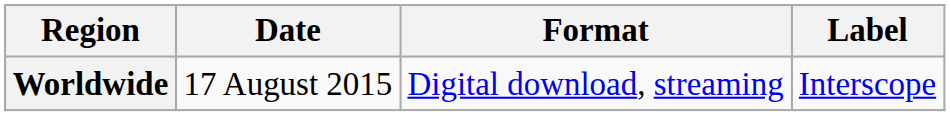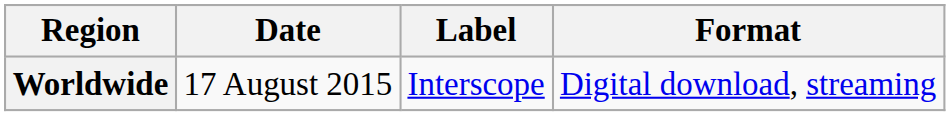 <table class="wikitable plainrowheaders">
 <tr>
 <th scope="col">Region</th>
 <th scope="col">Date</th>
+<th scope="col">Label</th>
 <th scope="col">Format</th>
-<th scope="col">Label</th>
 </tr>
 <tr>
 <th scope="row">Worldwide</th>
 <td>17 August 2015</td>
+<td><a href='#'>Interscope</a></td>
 <td><a href='#'>Digital download</a>, <a href='#'>streaming</a></td>
-<td><a href='#'>Interscope</a></td>
 </tr>
 </table>
